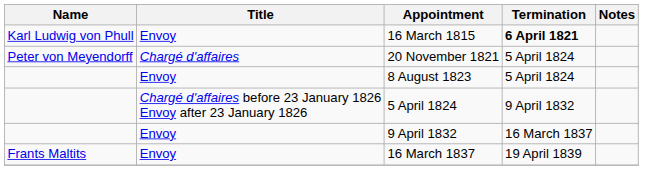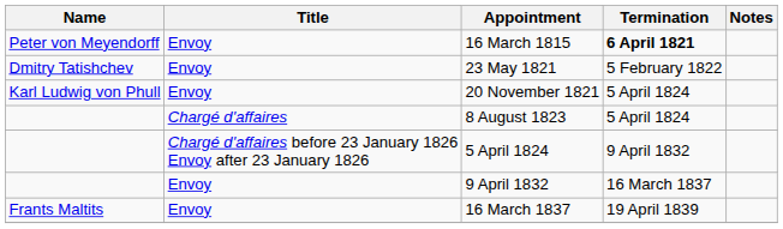 <table class="wikitable">
 <tr valign="middle">
 <th>Name</th>
 <th>Title</th>
 <th>Appointment</th>
 <th>Termination</th>
 <th>Notes</th>
 </tr>
 <tr>
-<td><a href='#'>Karl Ludwig von Phull</a></td>
+<td><a href='#'>Peter von Meyendorff</a></td>
 <td><a href='#'>Envoy</a></td>
 <td>16 March 1815</td>
 <td><strong>6 April 1821</strong></td>
 <td></td>
 </tr>
 <tr>
-<td><a href='#'>Peter von Meyendorff</a></td>
-<td><em><a href='#'>Chargé d'affaires</a></em></td>
+<td><a href='#'>Dmitry Tatishchev</a></td>
+<td><a href='#'>Envoy</a></td>
+<td>23 May 1821</td>
+<td>5 February 1822</td>
+<td></td>
+</tr>
+<tr>
+<td><a href='#'>Karl Ludwig von Phull</a></td>
+<td><a href='#'>Envoy</a></td>
 <td>20 November 1821</td>
 <td>5 April 1824</td>
 <td></td>
 </tr>
 <tr>
 <td></td>
-<td><a href='#'>Envoy</a></td>
+<td><em><a href='#'>Chargé d'affaires</a></em></td>
 <td>8 August 1823</td>
 <td>5 April 1824</td>
 <td></td>
 </tr>
 <tr>
 <td></td>
 <td><em><a href='#'>Chargé d'affaires</a></em> before 23 January 1826<br><a href='#'>Envoy</a> after 23 January 1826</td>
 <td>5 April 1824</td>
 <td>9 April 1832</td>
 <td></td>
 </tr>
 <tr>
 <td></td>
 <td><a href='#'>Envoy</a></td>
 <td>9 April 1832</td>
 <td>16 March 1837</td>
 <td></td>
 </tr>
 <tr>
 <td><a href='#'>Frants Maltits</a></td>
 <td><a href='#'>Envoy</a></td>
 <td>16 March 1837</td>
 <td>19 April 1839</td>
 <td></td>
 </tr>
 <tr>
 </tr>
 </table>
